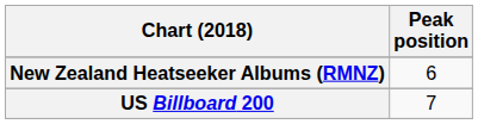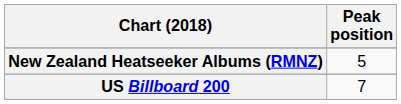 <table class="wikitable sortable plainrowheaders" style="text-align:center">
 <tr>
 <th scope="col">Chart (2018)</th>
 <th scope="col">Peak<br> position</th>
 </tr>
 <tr>
 </tr>
 <tr>
 </tr>
 <tr>
 <th scope="row">New Zealand Heatseeker Albums (<a href='#'>RMNZ</a>)</th>
-<td>6</td>
+<td>5</td>
 </tr>
 <tr>
 </tr>
 <tr>
 </tr>
 <tr>
 <th scope="row">US <a href='#'><em>Billboard</em> 200</a></th>
 <td>7</td>
 </tr>
 <tr>
 </tr>
 </table>
